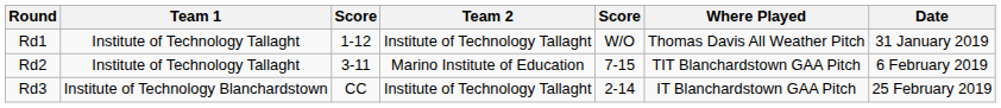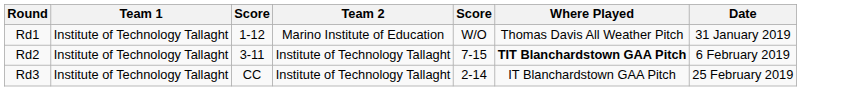 <table class="wikitable">
 <tr style="background:#efefef">
 <th>Round</th>
 <th>Team 1</th>
 <th>Score</th>
 <th>Team 2</th>
 <th>Score</th>
 <th>Where Played</th>
 <th>Date</th>
 </tr>
 <tr align="center">
 <td>Rd1</td>
 <td>Institute of Technology Tallaght</td>
 <td>1-12</td>
-<td>Institute of Technology Tallaght</td>
+<td>Marino Institute of Education</td>
 <td>W/O</td>
 <td>Thomas Davis All Weather Pitch</td>
 <td>31 January 2019</td>
 </tr>
 <tr align="center">
 <td>Rd2</td>
 <td>Institute of Technology Tallaght</td>
 <td>3-11</td>
-<td>Marino Institute of Education</td>
+<td>Institute of Technology Tallaght</td>
 <td>7-15</td>
-<td>TIT Blanchardstown GAA Pitch</td>
+<td><strong>TIT Blanchardstown GAA Pitch</strong></td>
 <td>6 February 2019</td>
 </tr>
 <tr align="center">
 <td>Rd3</td>
-<td>Institute of Technology Blanchardstown</td>
+<td>Institute of Technology Tallaght</td>
 <td>CC</td>
 <td>Institute of Technology Tallaght</td>
 <td>2-14</td>
 <td>IT Blanchardstown GAA Pitch</td>
 <td>25 February 2019</td>
 </tr>
 </table>
